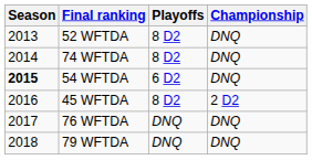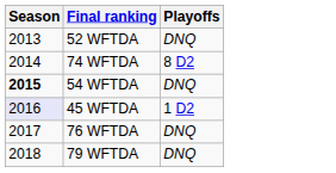 <table class="wikitable sortable">
 <tr>
 <th>Season</th>
 <th><a href='#'>Final ranking</a></th>
 <th>Playoffs</th>
-<th><a href='#'>Championship</a></th>
 </tr>
 <tr>
 <td>2013</td>
 <td>52 WFTDA</td>
-<td>8 <a href='#'>D2</a></td>
 <td><em>DNQ</em></td>
 </tr>
 <tr>
 <td>2014</td>
 <td>74 WFTDA</td>
 <td>8 <a href='#'>D2</a></td>
-<td><em>DNQ</em></td>
 </tr>
 <tr>
 <td><strong>2015</strong></td>
 <td>54 WFTDA</td>
-<td>6 <a href='#'>D2</a></td>
 <td><em>DNQ</em></td>
 </tr>
 <tr>
-<td>2016</td>
+<td style="background: lavender;">2016</td>
 <td>45 WFTDA</td>
-<td>8 <a href='#'>D2</a></td>
-<td>2 <a href='#'>D2</a></td>
+<td>1 <a href='#'>D2</a></td>
 </tr>
 <tr>
 <td>2017</td>
 <td>76 WFTDA</td>
-<td><em>DNQ</em></td>
 <td><em>DNQ</em></td>
 </tr>
 <tr>
 <td>2018</td>
 <td>79 WFTDA</td>
 <td><em>DNQ</em></td>
-<td><em>DNQ</em></td>
 </tr>
 </table>
